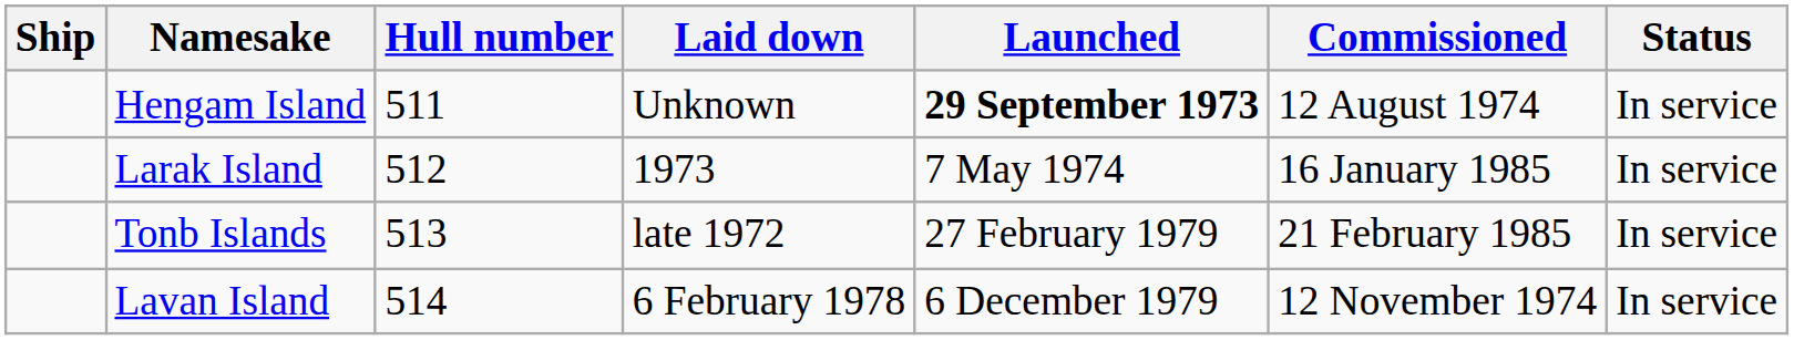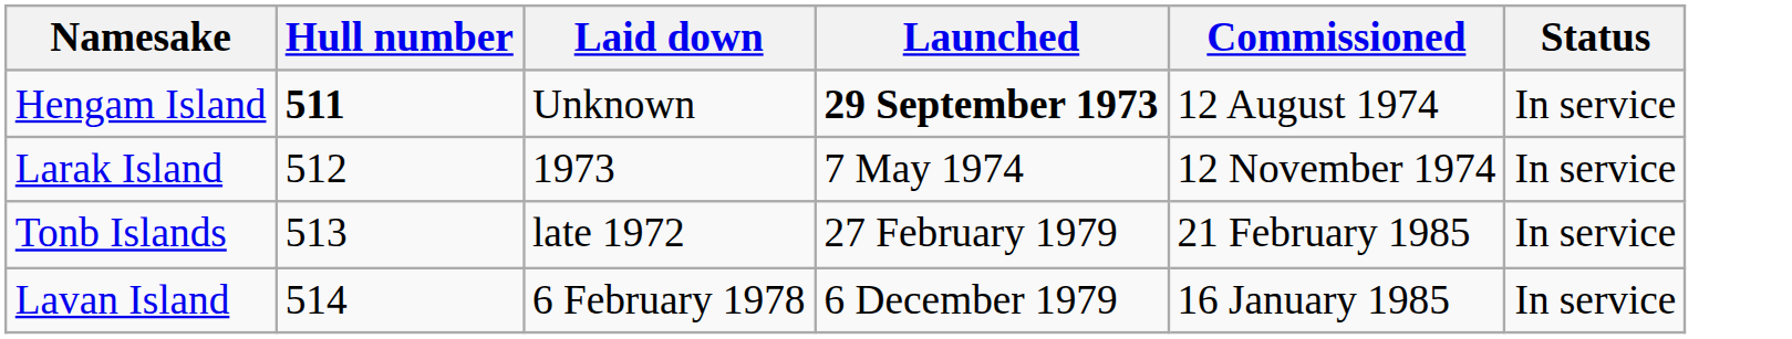 <table class="wikitable">
 <tr>
-<th>Ship</th>
 <th>Namesake</th>
 <th><a href='#'>Hull number</a></th>
 <th><a href='#'>Laid down</a></th>
 <th><a href='#'>Launched</a></th>
 <th><a href='#'>Commissioned</a></th>
 <th>Status</th>
 </tr>
 <tr>
-<td></td>
 <td><a href='#'>Hengam Island</a></td>
-<td>511</td>
+<td><strong>511</strong></td>
 <td>Unknown</td>
 <td><strong>29 September 1973</strong></td>
 <td>12 August 1974</td>
 <td>In service</td>
 </tr>
 <tr>
-<td></td>
 <td><a href='#'>Larak Island</a></td>
 <td>512</td>
 <td>1973</td>
 <td>7 May 1974</td>
-<td>16 January 1985</td>
+<td>12 November 1974</td>
 <td>In service</td>
 </tr>
 <tr>
-<td></td>
 <td><a href='#'>Tonb Islands</a></td>
 <td>513</td>
 <td>late 1972</td>
 <td>27 February 1979</td>
 <td>21 February 1985</td>
 <td>In service</td>
 </tr>
 <tr>
-<td></td>
 <td><a href='#'>Lavan Island</a></td>
 <td>514</td>
 <td>6 February 1978</td>
 <td>6 December 1979</td>
-<td>12 November 1974</td>
+<td>16 January 1985</td>
 <td>In service</td>
 </tr>
 </table>
